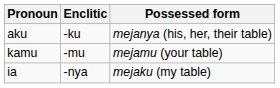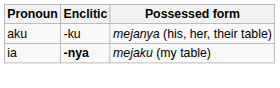 <table class="wikitable">
 <tr>
 <th>Pronoun</th>
 <th>Enclitic</th>
 <th>Possessed form</th>
 </tr>
 <tr>
 <td>aku</td>
 <td>-ku</td>
 <td><em>mejanya</em> (his, her, their table)</td>
 </tr>
 <tr>
-<td>kamu</td>
-<td>-mu</td>
-<td><em>mejamu</em> (your table)</td>
-</tr>
-<tr>
 <td>ia</td>
-<td>-nya</td>
+<td><strong>-nya</strong></td>
 <td><em>mejaku</em> (my table)</td>
 </tr>
 </table>
